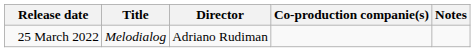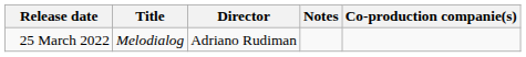 <table class="wikitable sortable">
 <tr>
 <th scope="col" style="width:110px;">Release date</th>
 <th>Title</th>
 <th>Director</th>
+<th>Notes</th>
 <th>Co-production companie(s)</th>
-<th>Notes</th>
 </tr>
 <tr>
 <td align="right">25 March 2022</td>
 <td><em>Melodialog</em></td>
 <td>Adriano Rudiman</td>
 <td></td>
 <td></td>
 </tr>
 </table>
